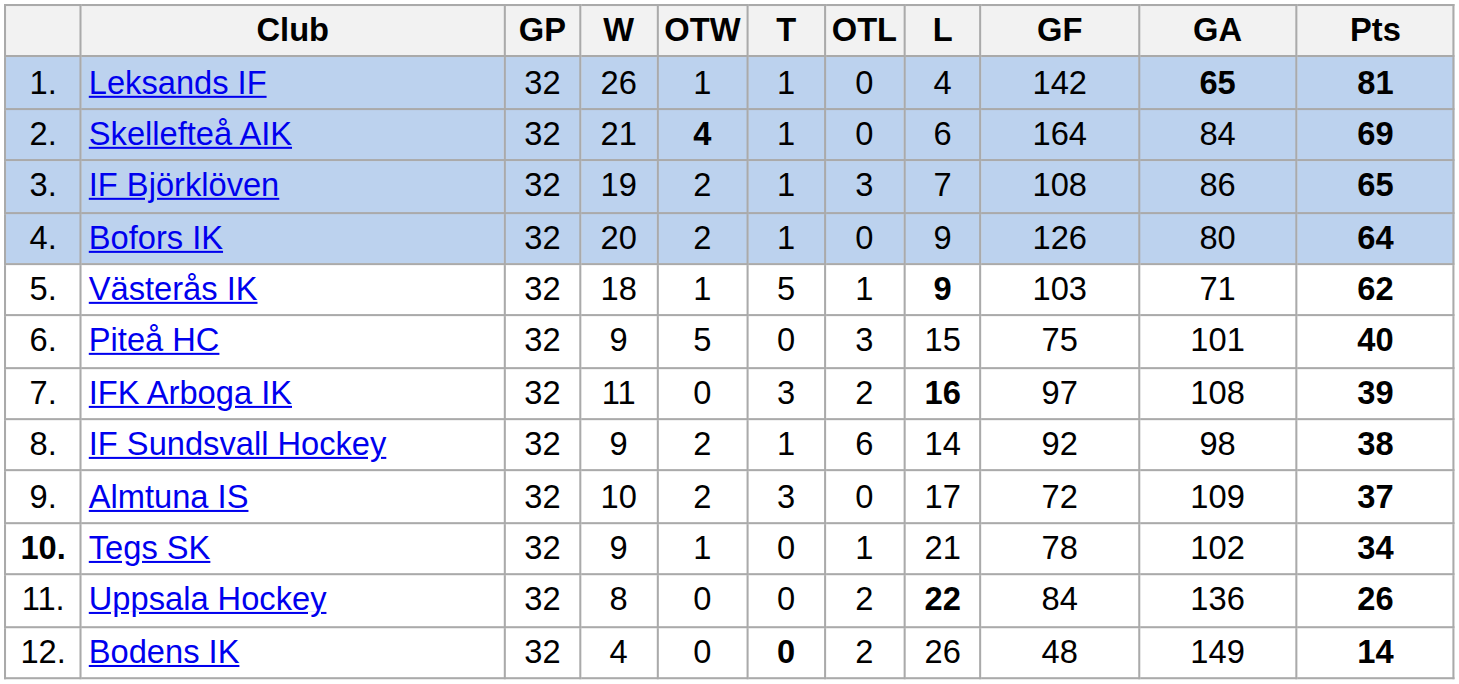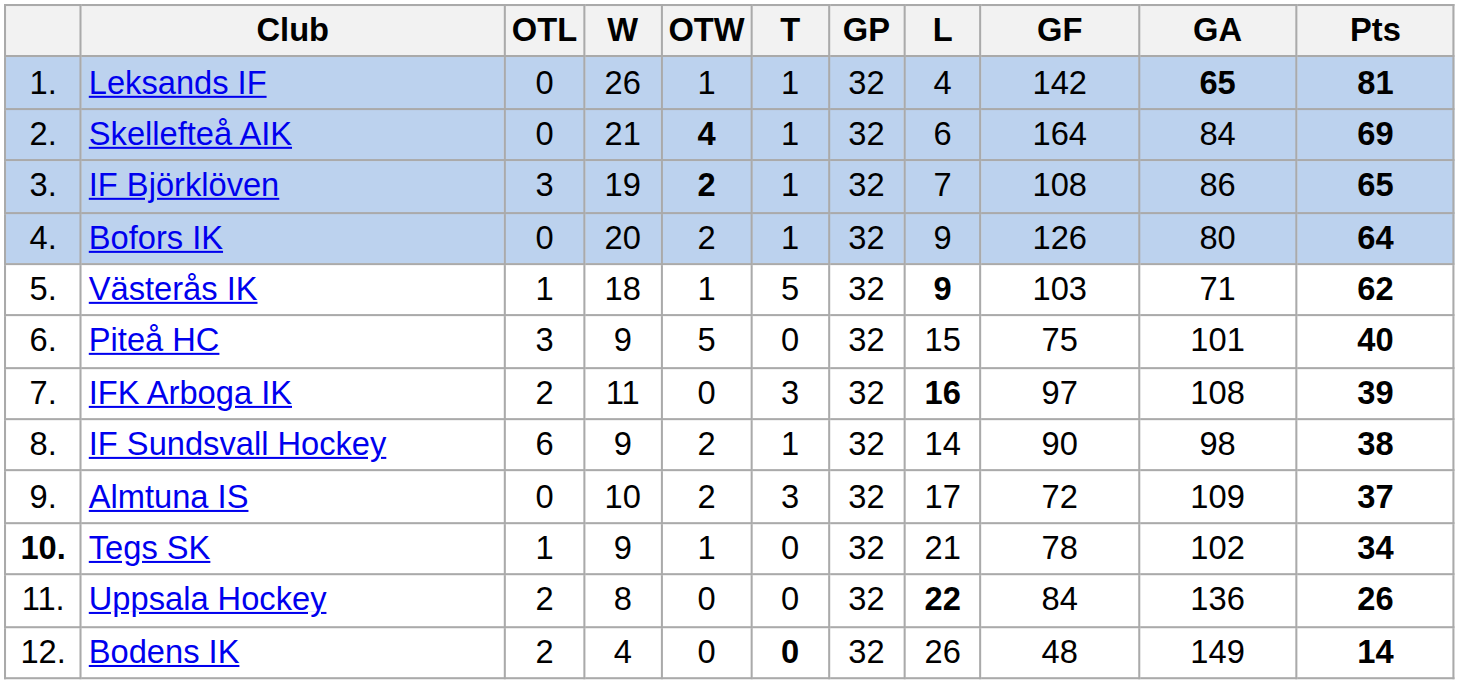 <table class="wikitable">
 <tr>
 <th width="30"></th>
 <th width="200">Club</th>
-<th width="30">GP</th>
+<th width="30">OTL</th>
 <th width="30">W</th>
 <th width="30">OTW</th>
 <th width="30">T</th>
-<th width="30">OTL</th>
+<th width="30">GP</th>
 <th width="30">L</th>
 <th width="70">GF</th>
 <th width="70">GA</th>
 <th width="70">Pts</th>
 </tr>
 <tr bgcolor="#BCD2EE" align="center">
 <td>1.</td>
 <td align="left"><a href='#'>Leksands IF</a></td>
-<td>32</td>
+<td>0</td>
 <td>26</td>
 <td>1</td>
 <td>1</td>
-<td>0</td>
+<td>32</td>
 <td>4</td>
 <td>142</td>
 <td><strong>65</strong></td>
 <td><strong>81</strong></td>
 </tr>
 <tr bgcolor="#BCD2EE" align="center">
 <td>2.</td>
 <td align="left"><a href='#'>Skellefteå AIK</a></td>
-<td>32</td>
+<td>0</td>
 <td>21</td>
 <td><strong>4</strong></td>
 <td>1</td>
-<td>0</td>
+<td>32</td>
 <td>6</td>
 <td>164</td>
 <td>84</td>
 <td><strong>69</strong></td>
 </tr>
 <tr bgcolor="#BCD2EE" align="center">
 <td>3.</td>
 <td align="left"><a href='#'>IF Björklöven</a></td>
+<td>3</td>
+<td>19</td>
+<td><strong>2</strong></td>
+<td>1</td>
 <td>32</td>
-<td>19</td>
-<td>2</td>
-<td>1</td>
-<td>3</td>
 <td>7</td>
 <td>108</td>
 <td>86</td>
 <td><strong>65</strong></td>
 </tr>
 <tr bgcolor="#BCD2EE" align="center">
 <td>4.</td>
 <td align="left"><a href='#'>Bofors IK</a></td>
-<td>32</td>
+<td>0</td>
 <td>20</td>
 <td>2</td>
 <td>1</td>
-<td>0</td>
+<td>32</td>
 <td>9</td>
 <td>126</td>
 <td>80</td>
 <td><strong>64</strong></td>
 </tr>
 <tr bgcolor="#FFFFFF" align="center">
 <td>5.</td>
 <td align="left"><a href='#'>Västerås IK</a></td>
-<td>32</td>
+<td>1</td>
 <td>18</td>
 <td>1</td>
 <td>5</td>
-<td>1</td>
+<td>32</td>
 <td><strong>9</strong></td>
 <td>103</td>
 <td>71</td>
 <td><strong>62</strong></td>
 </tr>
 <tr bgcolor="#FFFFFF" align="center">
 <td>6.</td>
 <td align="left"><a href='#'>Piteå HC</a></td>
-<td>32</td>
+<td>3</td>
 <td>9</td>
 <td>5</td>
 <td>0</td>
-<td>3</td>
+<td>32</td>
 <td>15</td>
 <td>75</td>
 <td>101</td>
 <td><strong>40</strong></td>
 </tr>
 <tr bgcolor="#FFFFFF" align="center">
 <td>7.</td>
 <td align="left"><a href='#'>IFK Arboga IK</a></td>
-<td>32</td>
+<td>2</td>
 <td>11</td>
 <td>0</td>
 <td>3</td>
-<td>2</td>
+<td>32</td>
 <td><strong>16</strong></td>
 <td>97</td>
 <td>108</td>
 <td><strong>39</strong></td>
 </tr>
 <tr bgcolor="#FFFFFF" align="center">
 <td>8.</td>
 <td align="left"><a href='#'>IF Sundsvall Hockey</a></td>
-<td>32</td>
+<td>6</td>
 <td>9</td>
 <td>2</td>
 <td>1</td>
-<td>6</td>
+<td>32</td>
 <td>14</td>
-<td>92</td>
+<td>90</td>
 <td>98</td>
 <td><strong>38</strong></td>
 </tr>
 <tr bgcolor="#FFFFFF" align="center">
 <td>9.</td>
 <td align="left"><a href='#'>Almtuna IS</a></td>
-<td>32</td>
+<td>0</td>
 <td>10</td>
 <td>2</td>
 <td>3</td>
-<td>0</td>
+<td>32</td>
 <td>17</td>
 <td>72</td>
 <td>109</td>
 <td><strong>37</strong></td>
 </tr>
 <tr bgcolor="#FFFFFF" align="center">
 <td><strong>10.</strong></td>
 <td align="left"><a href='#'>Tegs SK</a></td>
-<td>32</td>
+<td>1</td>
 <td>9</td>
 <td>1</td>
 <td>0</td>
-<td>1</td>
+<td>32</td>
 <td>21</td>
 <td>78</td>
 <td>102</td>
 <td><strong>34</strong></td>
 </tr>
 <tr bgcolor="#FFFFFF" align="center">
 <td>11.</td>
 <td align="left"><a href='#'>Uppsala Hockey</a></td>
-<td>32</td>
+<td>2</td>
 <td>8</td>
 <td>0</td>
 <td>0</td>
-<td>2</td>
+<td>32</td>
 <td><strong>22</strong></td>
 <td>84</td>
 <td>136</td>
 <td><strong>26</strong></td>
 </tr>
 <tr bgcolor="#FFFFFF" align="center">
 <td>12.</td>
 <td align="left"><a href='#'>Bodens IK</a></td>
-<td>32</td>
+<td>2</td>
 <td>4</td>
 <td>0</td>
 <td><strong>0</strong></td>
-<td>2</td>
+<td>32</td>
 <td>26</td>
 <td>48</td>
 <td>149</td>
 <td><strong>14</strong></td>
 </tr>
 </table>
